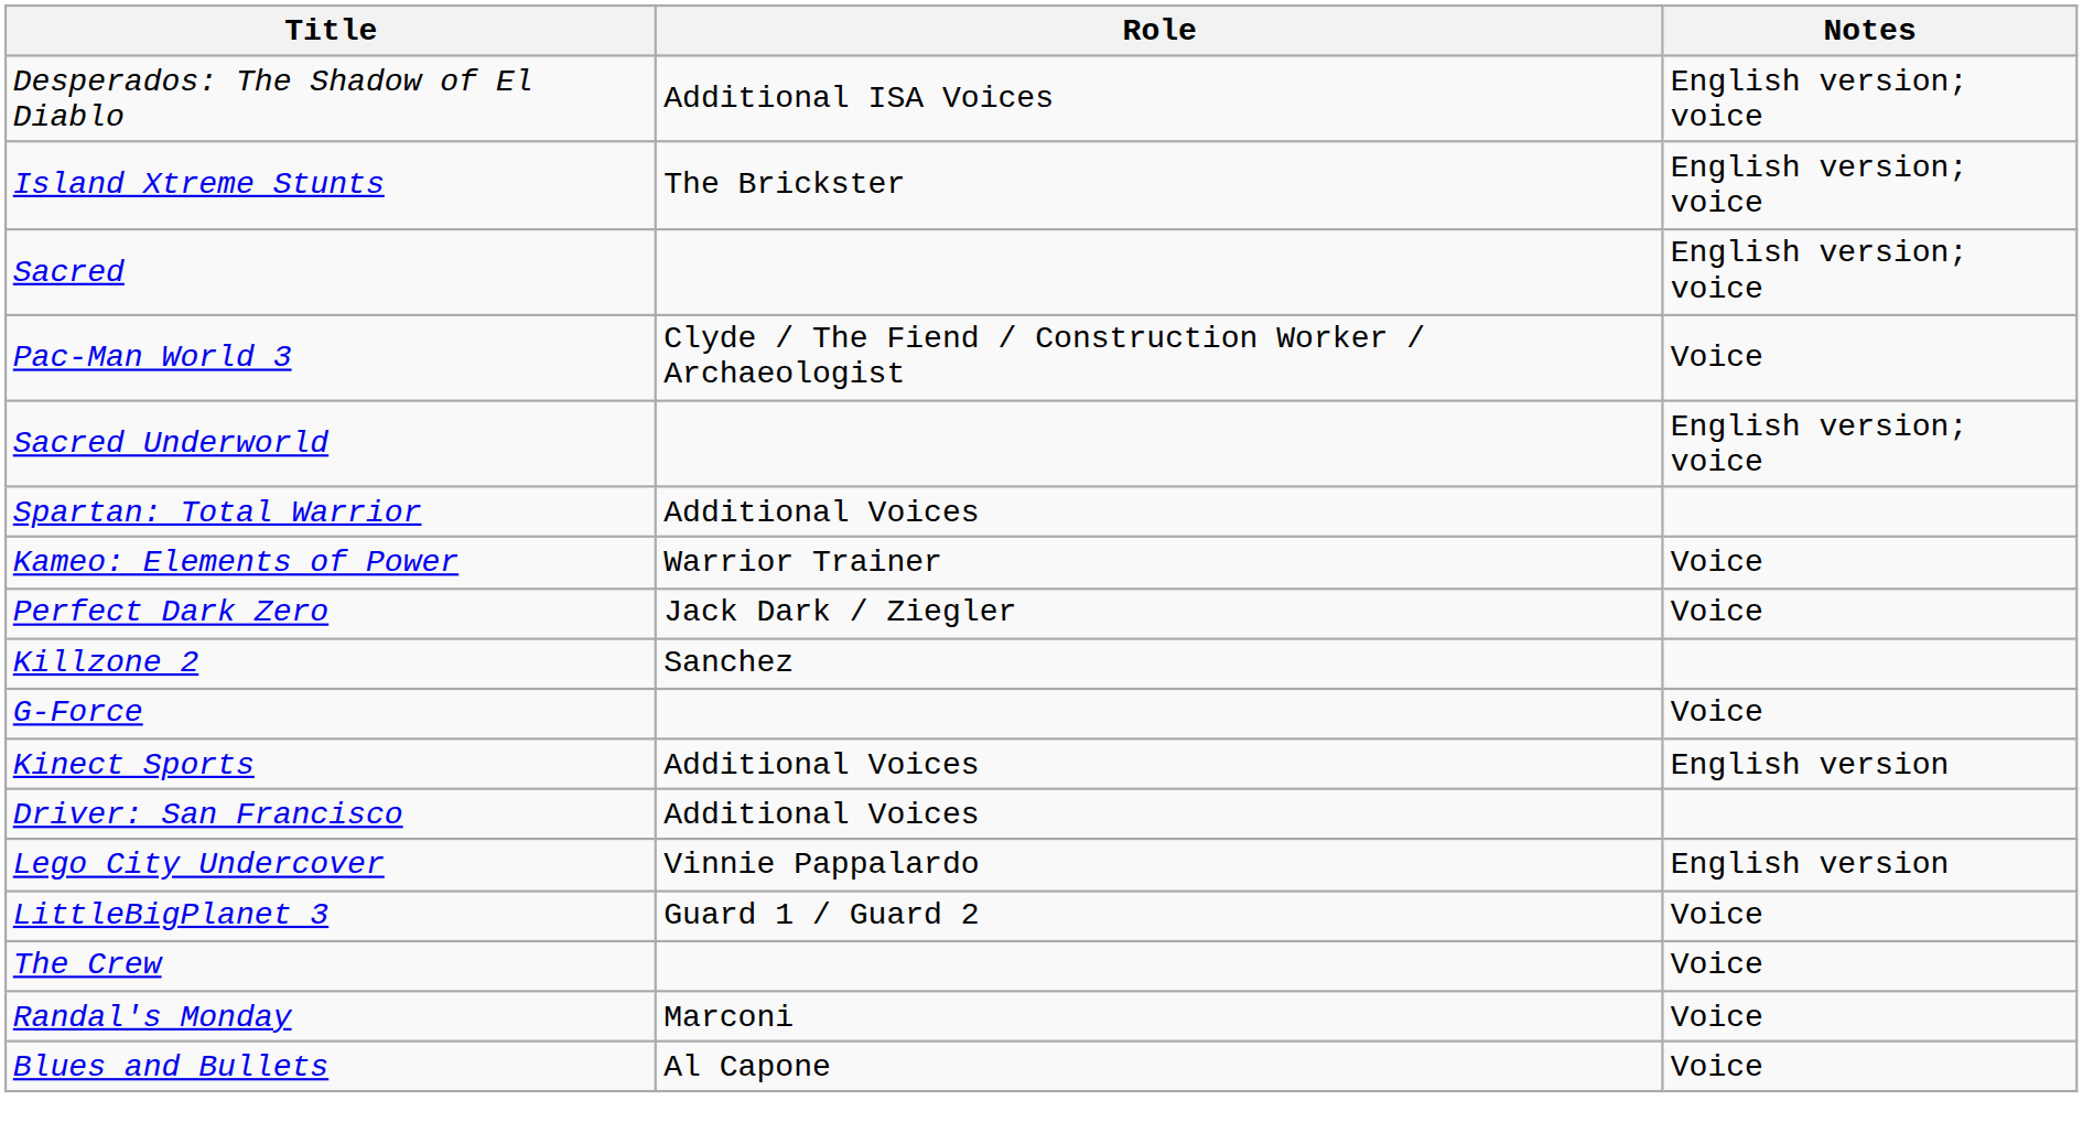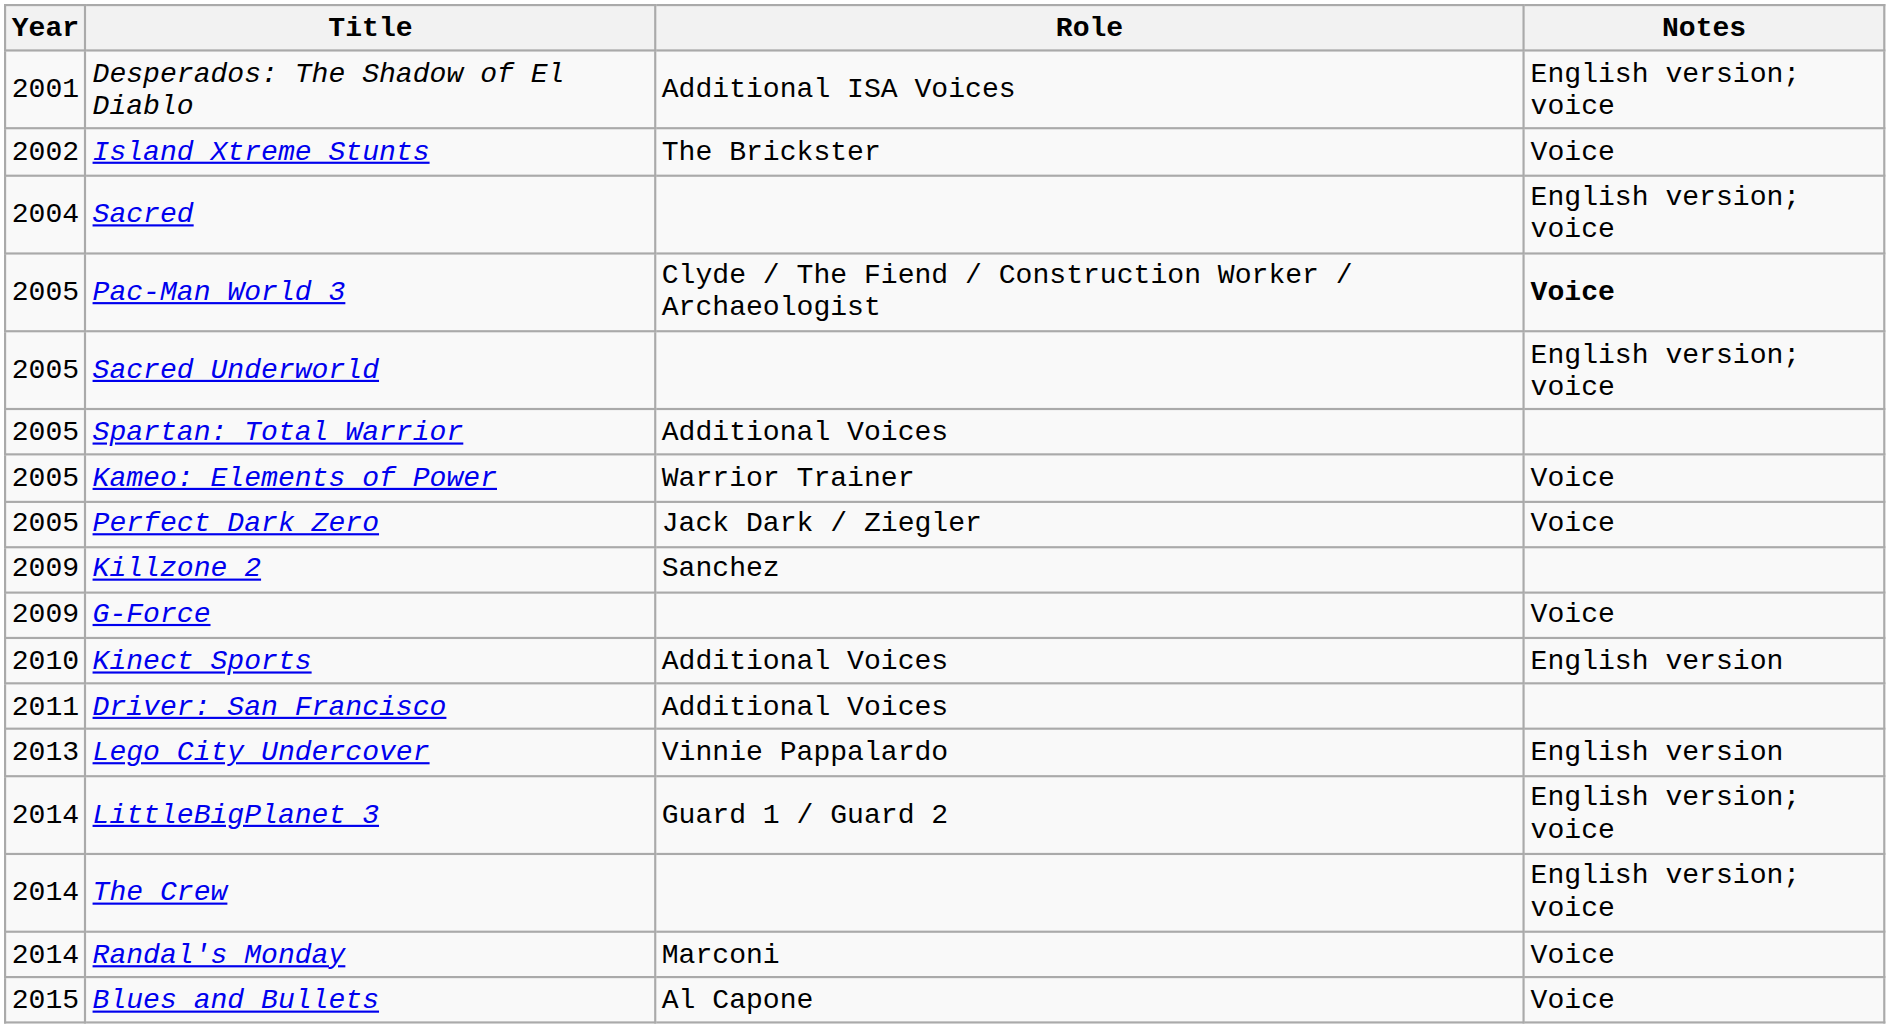 <table class="wikitable">
 <tr>
+<th>Year</th>
 <th>Title</th>
 <th>Role</th>
 <th>Notes</th>
 </tr>
 <tr>
+<td>2001</td>
 <td><em>Desperados: The Shadow of El Diablo</em></td>
 <td>Additional ISA Voices</td>
 <td>English version; voice</td>
 </tr>
 <tr>
+<td>2002</td>
 <td><em><a href='#'>Island Xtreme Stunts</a></em></td>
 <td>The Brickster</td>
-<td>English version; voice</td>
+<td>Voice</td>
 </tr>
 <tr>
+<td>2004</td>
 <td><em><a href='#'>Sacred</a></em></td>
 <td></td>
 <td>English version; voice</td>
 </tr>
 <tr>
+<td>2005</td>
 <td><em><a href='#'>Pac-Man World 3</a></em></td>
 <td>Clyde / The Fiend / Construction Worker / Archaeologist</td>
-<td>Voice</td>
+<td><strong>Voice</strong></td>
 </tr>
 <tr>
+<td>2005</td>
 <td><em><a href='#'>Sacred Underworld</a></em></td>
 <td></td>
 <td>English version; voice</td>
 </tr>
 <tr>
+<td>2005</td>
 <td><em><a href='#'>Spartan: Total Warrior</a></em></td>
 <td>Additional Voices</td>
 <td></td>
 </tr>
 <tr>
+<td>2005</td>
 <td><em><a href='#'>Kameo: Elements of Power</a></em></td>
 <td>Warrior Trainer</td>
 <td>Voice</td>
 </tr>
 <tr>
+<td>2005</td>
 <td><em><a href='#'>Perfect Dark Zero</a></em></td>
 <td>Jack Dark / Ziegler</td>
 <td>Voice</td>
 </tr>
 <tr>
+<td>2009</td>
 <td><em><a href='#'>Killzone 2</a></em></td>
 <td>Sanchez</td>
 <td></td>
 </tr>
 <tr>
+<td>2009</td>
 <td><em><a href='#'>G-Force</a></em></td>
 <td></td>
 <td>Voice</td>
 </tr>
 <tr>
+<td>2010</td>
 <td><em><a href='#'>Kinect Sports</a></em></td>
 <td>Additional Voices</td>
 <td>English version</td>
 </tr>
 <tr>
+<td>2011</td>
 <td><em><a href='#'>Driver: San Francisco</a></em></td>
 <td>Additional Voices</td>
 <td></td>
 </tr>
 <tr>
+<td>2013</td>
 <td><em><a href='#'>Lego City Undercover</a></em></td>
 <td>Vinnie Pappalardo</td>
 <td>English version</td>
 </tr>
 <tr>
+<td>2014</td>
 <td><em><a href='#'>LittleBigPlanet 3</a></em></td>
 <td>Guard 1 / Guard 2</td>
-<td>Voice</td>
+<td>English version; voice</td>
 </tr>
 <tr>
+<td>2014</td>
 <td><em><a href='#'>The Crew</a></em></td>
 <td></td>
-<td>Voice</td>
+<td>English version; voice</td>
 </tr>
 <tr>
+<td>2014</td>
 <td><em><a href='#'>Randal's Monday</a></em></td>
 <td>Marconi</td>
 <td>Voice</td>
 </tr>
 <tr>
+<td>2015</td>
 <td><em><a href='#'>Blues and Bullets</a></em></td>
 <td>Al Capone</td>
 <td>Voice</td>
 </tr>
 </table>
